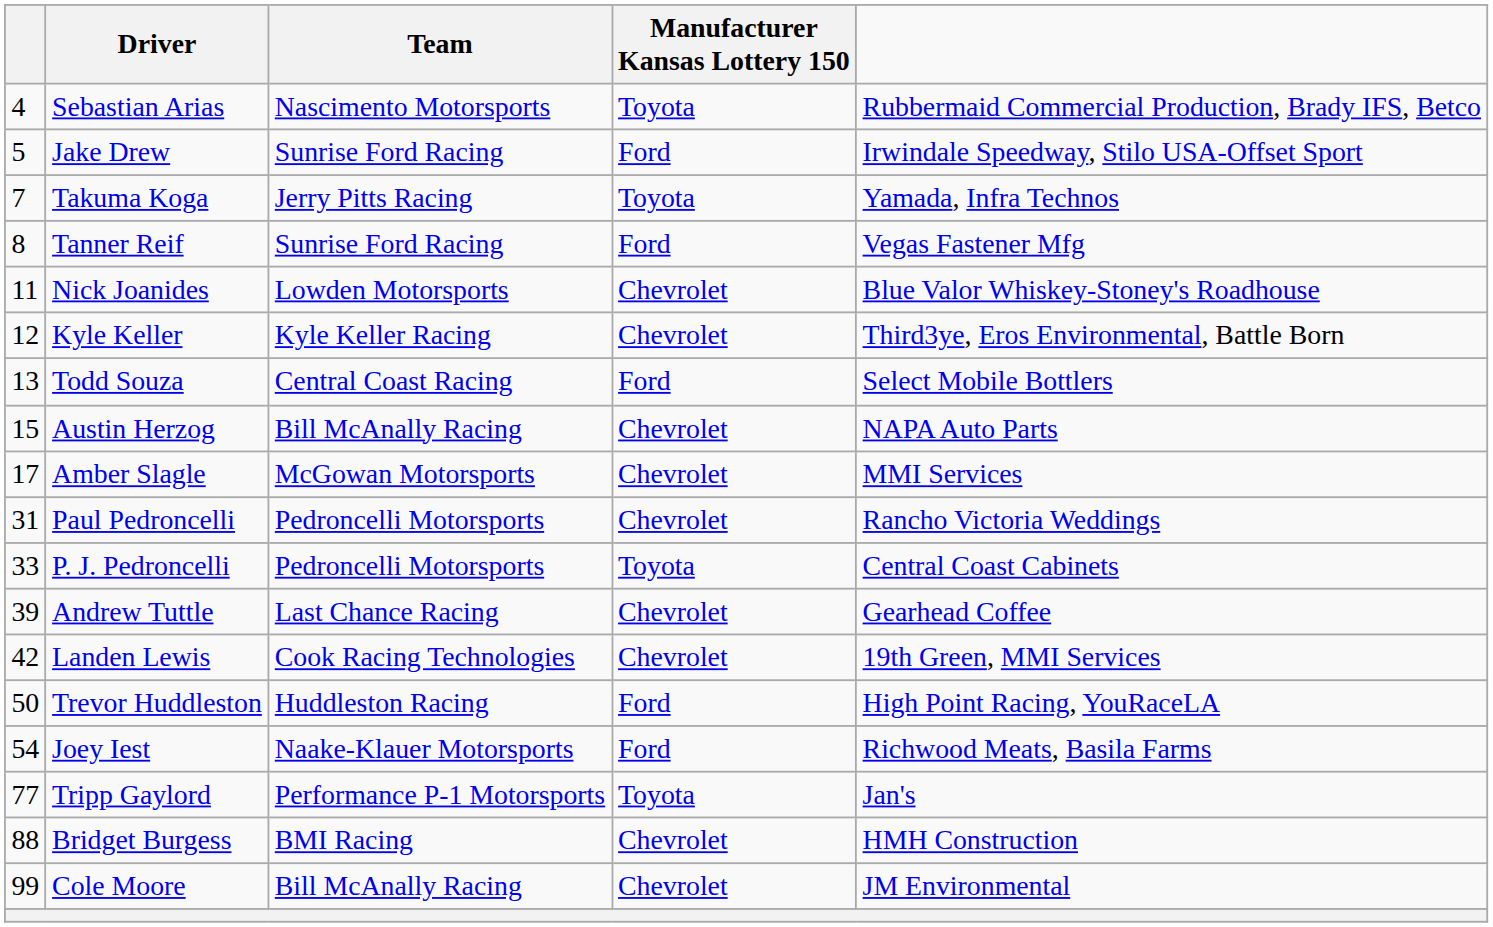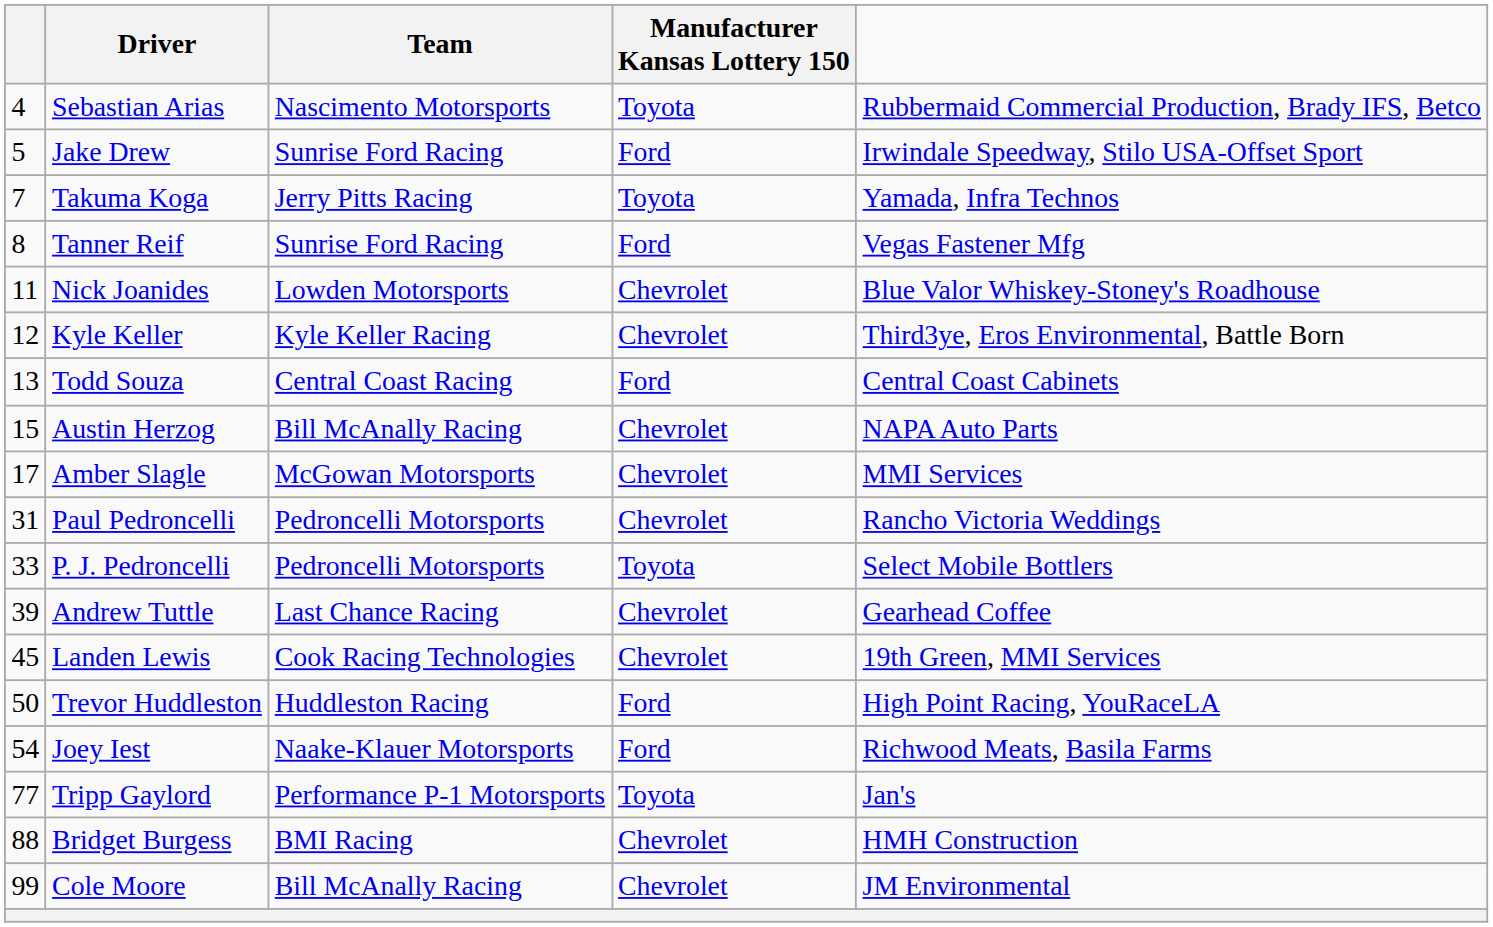 <table class="wikitable" style="font-size:95%">
 <tr>
 <th></th>
 <th>Driver</th>
 <th>Team</th>
 <th>Manufacturer<br>Kansas Lottery 150</th>
 </tr>
 <tr>
 <td>4</td>
 <td><a href='#'>Sebastian Arias</a></td>
 <td><a href='#'>Nascimento Motorsports</a></td>
 <td><a href='#'>Toyota</a></td>
 <td><a href='#'>Rubbermaid Commercial Production</a>, <a href='#'>Brady IFS</a>, <a href='#'>Betco</a></td>
 </tr>
 <tr>
 <td>5</td>
 <td><a href='#'>Jake Drew</a></td>
 <td><a href='#'>Sunrise Ford Racing</a></td>
 <td><a href='#'>Ford</a></td>
 <td><a href='#'>Irwindale Speedway</a>, <a href='#'>Stilo USA-Offset Sport</a></td>
 </tr>
 <tr>
 <td>7</td>
 <td><a href='#'>Takuma Koga</a></td>
 <td><a href='#'>Jerry Pitts Racing</a></td>
 <td><a href='#'>Toyota</a></td>
 <td><a href='#'>Yamada</a>, <a href='#'>Infra Technos</a></td>
 </tr>
 <tr>
 <td>8</td>
 <td><a href='#'>Tanner Reif</a></td>
 <td><a href='#'>Sunrise Ford Racing</a></td>
 <td><a href='#'>Ford</a></td>
 <td><a href='#'>Vegas Fastener Mfg</a></td>
 </tr>
 <tr>
 <td>11</td>
 <td><a href='#'>Nick Joanides</a></td>
 <td><a href='#'>Lowden Motorsports</a></td>
 <td><a href='#'>Chevrolet</a></td>
 <td><a href='#'>Blue Valor Whiskey-Stoney's Roadhouse</a></td>
 </tr>
 <tr>
 <td>12</td>
 <td><a href='#'>Kyle Keller</a></td>
 <td><a href='#'>Kyle Keller Racing</a></td>
 <td><a href='#'>Chevrolet</a></td>
 <td><a href='#'>Third3ye</a>, <a href='#'>Eros Environmental</a>, Battle Born</td>
 </tr>
 <tr>
 <td>13</td>
 <td><a href='#'>Todd Souza</a></td>
 <td><a href='#'>Central Coast Racing</a></td>
 <td><a href='#'>Ford</a></td>
-<td><a href='#'>Select Mobile Bottlers</a></td>
+<td><a href='#'>Central Coast Cabinets</a></td>
 </tr>
 <tr>
 <td>15</td>
 <td><a href='#'>Austin Herzog</a></td>
 <td><a href='#'>Bill McAnally Racing</a></td>
 <td><a href='#'>Chevrolet</a></td>
 <td><a href='#'>NAPA Auto Parts</a></td>
 </tr>
 <tr>
 <td>17</td>
 <td><a href='#'>Amber Slagle</a></td>
 <td><a href='#'>McGowan Motorsports</a></td>
 <td><a href='#'>Chevrolet</a></td>
 <td><a href='#'>MMI Services</a></td>
 </tr>
 <tr>
 <td>31</td>
 <td><a href='#'>Paul Pedroncelli</a></td>
 <td><a href='#'>Pedroncelli Motorsports</a></td>
 <td><a href='#'>Chevrolet</a></td>
 <td><a href='#'>Rancho Victoria Weddings</a></td>
 </tr>
 <tr>
 <td>33</td>
 <td><a href='#'>P. J. Pedroncelli</a></td>
 <td><a href='#'>Pedroncelli Motorsports</a></td>
 <td><a href='#'>Toyota</a></td>
-<td><a href='#'>Central Coast Cabinets</a></td>
+<td><a href='#'>Select Mobile Bottlers</a></td>
 </tr>
 <tr>
 <td>39</td>
 <td><a href='#'>Andrew Tuttle</a></td>
 <td><a href='#'>Last Chance Racing</a></td>
 <td><a href='#'>Chevrolet</a></td>
 <td><a href='#'>Gearhead Coffee</a></td>
 </tr>
 <tr>
-<td>42</td>
+<td>45</td>
 <td><a href='#'>Landen Lewis</a></td>
 <td><a href='#'>Cook Racing Technologies</a></td>
 <td><a href='#'>Chevrolet</a></td>
 <td><a href='#'>19th Green</a>, <a href='#'>MMI Services</a></td>
 </tr>
 <tr>
 <td>50</td>
 <td><a href='#'>Trevor Huddleston</a></td>
 <td><a href='#'>Huddleston Racing</a></td>
 <td><a href='#'>Ford</a></td>
 <td><a href='#'>High Point Racing</a>, <a href='#'>YouRaceLA</a></td>
 </tr>
 <tr>
 <td>54</td>
 <td><a href='#'>Joey Iest</a></td>
 <td><a href='#'>Naake-Klauer Motorsports</a></td>
 <td><a href='#'>Ford</a></td>
 <td><a href='#'>Richwood Meats</a>, <a href='#'>Basila Farms</a></td>
 </tr>
 <tr>
 <td>77</td>
 <td><a href='#'>Tripp Gaylord</a></td>
 <td><a href='#'>Performance P-1 Motorsports</a></td>
 <td><a href='#'>Toyota</a></td>
 <td><a href='#'>Jan's</a></td>
 </tr>
 <tr>
 <td>88</td>
 <td><a href='#'>Bridget Burgess</a></td>
 <td><a href='#'>BMI Racing</a></td>
 <td><a href='#'>Chevrolet</a></td>
 <td><a href='#'>HMH Construction</a></td>
 </tr>
 <tr>
 <td>99</td>
 <td><a href='#'>Cole Moore</a></td>
 <td><a href='#'>Bill McAnally Racing</a></td>
 <td><a href='#'>Chevrolet</a></td>
 <td><a href='#'>JM Environmental</a></td>
 </tr>
 <tr>
 <th colspan="7"></th>
 </tr>
 </table>
